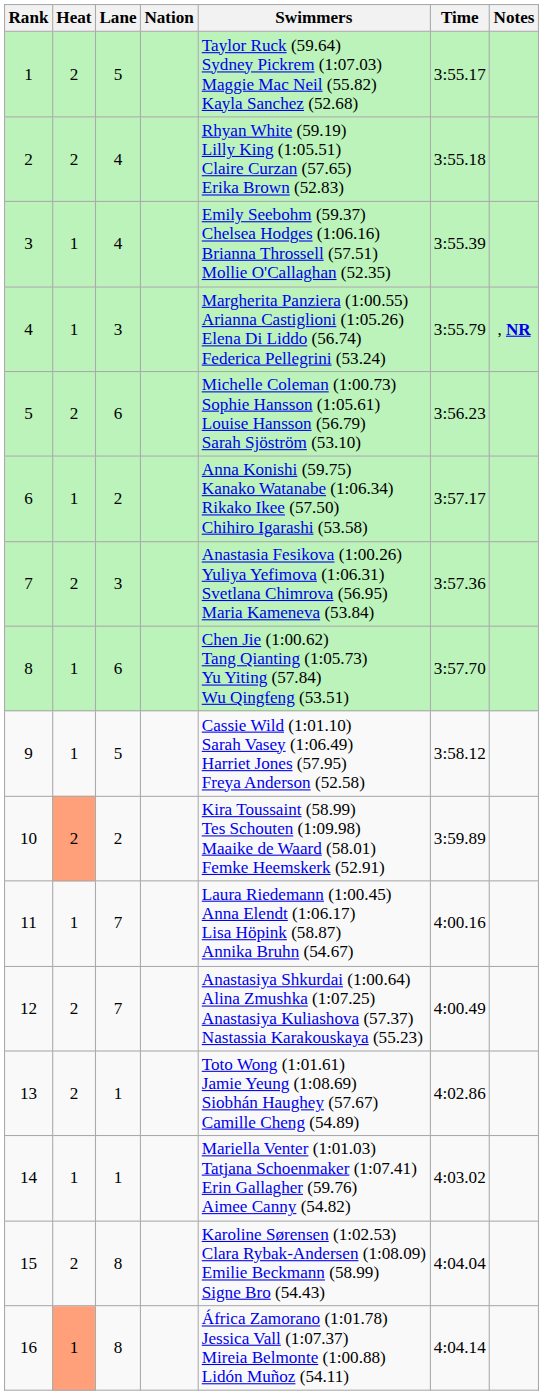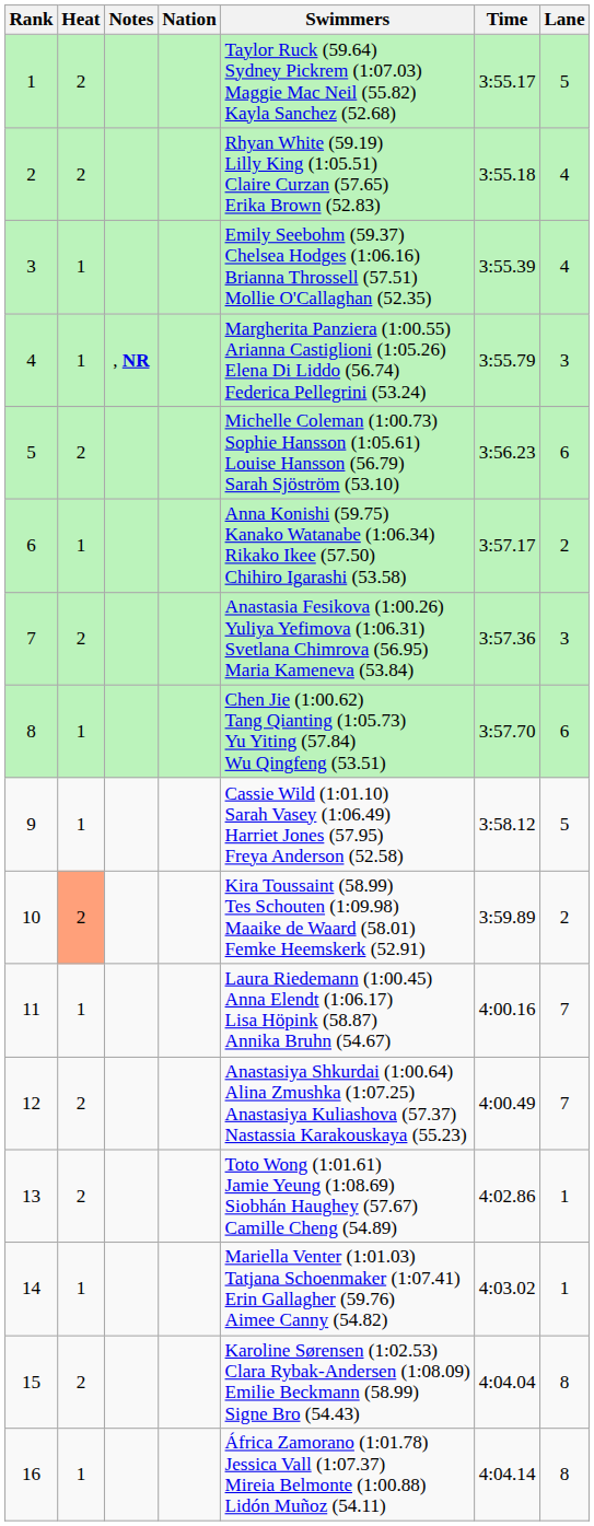 <table class="wikitable sortable" style="text-align:center">
 <tr>
 <th>Rank</th>
 <th>Heat</th>
-<th>Lane</th>
+<th>Notes</th>
 <th>Nation</th>
 <th>Swimmers</th>
 <th>Time</th>
-<th>Notes</th>
+<th>Lane</th>
 </tr>
 <tr bgcolor=bbf3bb>
 <td>1</td>
 <td>2</td>
-<td>5</td>
+<td></td>
 <td align=left></td>
 <td align=left><a href='#'>Taylor Ruck</a> (59.64)<br><a href='#'>Sydney Pickrem</a> (1:07.03)<br><a href='#'>Maggie Mac Neil</a> (55.82)<br><a href='#'>Kayla Sanchez</a> (52.68)</td>
 <td>3:55.17</td>
-<td></td>
+<td>5</td>
 </tr>
 <tr bgcolor=bbf3bb>
 <td>2</td>
 <td>2</td>
-<td>4</td>
+<td></td>
 <td align=left></td>
 <td align=left><a href='#'>Rhyan White</a> (59.19)<br><a href='#'>Lilly King</a> (1:05.51)<br><a href='#'>Claire Curzan</a> (57.65)<br><a href='#'>Erika Brown</a> (52.83)</td>
 <td>3:55.18</td>
-<td></td>
+<td>4</td>
 </tr>
 <tr bgcolor=bbf3bb>
 <td>3</td>
 <td>1</td>
-<td>4</td>
+<td></td>
 <td align=left></td>
 <td align=left><a href='#'>Emily Seebohm</a> (59.37)<br><a href='#'>Chelsea Hodges</a> (1:06.16)<br><a href='#'>Brianna Throssell</a> (57.51)<br><a href='#'>Mollie O'Callaghan</a> (52.35)</td>
 <td>3:55.39</td>
-<td></td>
+<td>4</td>
 </tr>
 <tr bgcolor=bbf3bb>
 <td>4</td>
 <td>1</td>
-<td>3</td>
+<td>, <strong><a href='#'>NR</a></strong></td>
 <td align=left></td>
 <td align=left><a href='#'>Margherita Panziera</a> (1:00.55)<br><a href='#'>Arianna Castiglioni</a> (1:05.26)<br><a href='#'>Elena Di Liddo</a> (56.74)<br><a href='#'>Federica Pellegrini</a> (53.24)</td>
 <td>3:55.79</td>
-<td>, <strong><a href='#'>NR</a></strong></td>
+<td>3</td>
 </tr>
 <tr bgcolor=bbf3bb>
 <td>5</td>
 <td>2</td>
-<td>6</td>
+<td></td>
 <td align=left></td>
 <td align=left><a href='#'>Michelle Coleman</a> (1:00.73)<br><a href='#'>Sophie Hansson</a> (1:05.61)<br><a href='#'>Louise Hansson</a> (56.79)<br><a href='#'>Sarah Sjöström</a> (53.10)</td>
 <td>3:56.23</td>
-<td></td>
+<td>6</td>
 </tr>
 <tr bgcolor=bbf3bb>
 <td>6</td>
 <td>1</td>
-<td>2</td>
+<td></td>
 <td align=left></td>
 <td align=left><a href='#'>Anna Konishi</a> (59.75)<br><a href='#'>Kanako Watanabe</a> (1:06.34)<br><a href='#'>Rikako Ikee</a> (57.50)<br><a href='#'>Chihiro Igarashi</a> (53.58)</td>
 <td>3:57.17</td>
-<td></td>
+<td>2</td>
 </tr>
 <tr bgcolor=bbf3bb>
 <td>7</td>
 <td>2</td>
-<td>3</td>
+<td></td>
 <td align=left></td>
 <td align=left><a href='#'>Anastasia Fesikova</a> (1:00.26)<br><a href='#'>Yuliya Yefimova</a> (1:06.31)<br><a href='#'>Svetlana Chimrova</a> (56.95)<br><a href='#'>Maria Kameneva</a> (53.84)</td>
 <td>3:57.36</td>
-<td></td>
+<td>3</td>
 </tr>
 <tr bgcolor=bbf3bb>
 <td>8</td>
 <td>1</td>
-<td>6</td>
+<td></td>
 <td align=left></td>
 <td align=left><a href='#'>Chen Jie</a> (1:00.62)<br><a href='#'>Tang Qianting</a> (1:05.73)<br><a href='#'>Yu Yiting</a> (57.84)<br><a href='#'>Wu Qingfeng</a> (53.51)</td>
 <td>3:57.70</td>
-<td></td>
+<td>6</td>
 </tr>
 <tr>
 <td>9</td>
 <td>1</td>
-<td>5</td>
+<td></td>
 <td align=left></td>
 <td align=left><a href='#'>Cassie Wild</a> (1:01.10)<br><a href='#'>Sarah Vasey</a> (1:06.49)<br><a href='#'>Harriet Jones</a> (57.95)<br><a href='#'>Freya Anderson</a> (52.58)</td>
 <td>3:58.12</td>
-<td></td>
+<td>5</td>
 </tr>
 <tr>
 <td>10</td>
 <td style="background: lightsalmon;">2</td>
-<td>2</td>
+<td></td>
 <td align=left></td>
 <td align=left><a href='#'>Kira Toussaint</a> (58.99)<br><a href='#'>Tes Schouten</a> (1:09.98)<br><a href='#'>Maaike de Waard</a> (58.01)<br><a href='#'>Femke Heemskerk</a> (52.91)</td>
 <td>3:59.89</td>
-<td></td>
+<td>2</td>
 </tr>
 <tr>
 <td>11</td>
 <td>1</td>
-<td>7</td>
+<td></td>
 <td align=left></td>
 <td align=left><a href='#'>Laura Riedemann</a> (1:00.45)<br><a href='#'>Anna Elendt</a> (1:06.17)<br><a href='#'>Lisa Höpink</a> (58.87)<br><a href='#'>Annika Bruhn</a> (54.67)</td>
 <td>4:00.16</td>
-<td></td>
+<td>7</td>
 </tr>
 <tr>
 <td>12</td>
 <td>2</td>
-<td>7</td>
+<td></td>
 <td align=left></td>
 <td align=left><a href='#'>Anastasiya Shkurdai</a> (1:00.64)<br><a href='#'>Alina Zmushka</a> (1:07.25)<br><a href='#'>Anastasiya Kuliashova</a> (57.37)<br><a href='#'>Nastassia Karakouskaya</a> (55.23)</td>
 <td>4:00.49</td>
-<td></td>
+<td>7</td>
 </tr>
 <tr>
 <td>13</td>
 <td>2</td>
-<td>1</td>
+<td></td>
 <td align=left></td>
 <td align=left><a href='#'>Toto Wong</a> (1:01.61)<br><a href='#'>Jamie Yeung</a> (1:08.69)<br><a href='#'>Siobhán Haughey</a> (57.67)<br><a href='#'>Camille Cheng</a> (54.89)</td>
 <td>4:02.86</td>
-<td></td>
+<td>1</td>
 </tr>
 <tr>
 <td>14</td>
 <td>1</td>
-<td>1</td>
+<td></td>
 <td align=left></td>
 <td align=left><a href='#'>Mariella Venter</a> (1:01.03)<br><a href='#'>Tatjana Schoenmaker</a> (1:07.41)<br><a href='#'>Erin Gallagher</a> (59.76)<br><a href='#'>Aimee Canny</a> (54.82)</td>
 <td>4:03.02</td>
-<td></td>
+<td>1</td>
 </tr>
 <tr>
 <td>15</td>
 <td>2</td>
-<td>8</td>
+<td></td>
 <td align=left></td>
 <td align=left><a href='#'>Karoline Sørensen</a> (1:02.53)<br><a href='#'>Clara Rybak-Andersen</a> (1:08.09)<br><a href='#'>Emilie Beckmann</a> (58.99)<br><a href='#'>Signe Bro</a> (54.43)</td>
 <td>4:04.04</td>
-<td></td>
+<td>8</td>
 </tr>
 <tr>
 <td>16</td>
-<td style="background: lightsalmon;">1</td>
-<td>8</td>
+<td>1</td>
+<td></td>
 <td align=left></td>
 <td align=left><a href='#'>África Zamorano</a> (1:01.78)<br><a href='#'>Jessica Vall</a> (1:07.37)<br><a href='#'>Mireia Belmonte</a> (1:00.88)<br><a href='#'>Lidón Muñoz</a> (54.11)</td>
 <td>4:04.14</td>
-<td></td>
+<td>8</td>
 </tr>
 </table>
